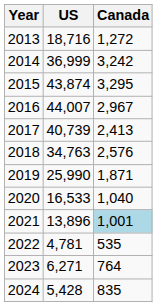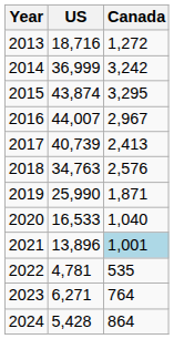 <table class="wikitable">
 <tr>
 <th>Year</th>
 <th>US</th>
 <th>Canada</th>
 </tr>
 <tr>
 <td>2013</td>
 <td>18,716</td>
 <td>1,272</td>
 </tr>
 <tr>
 <td>2014</td>
 <td>36,999</td>
 <td>3,242</td>
 </tr>
 <tr>
 <td>2015</td>
 <td>43,874</td>
 <td>3,295</td>
 </tr>
 <tr>
 <td>2016</td>
 <td>44,007</td>
 <td>2,967</td>
 </tr>
 <tr>
 <td>2017</td>
 <td>40,739</td>
 <td>2,413</td>
 </tr>
 <tr>
 <td>2018</td>
 <td>34,763</td>
 <td>2,576</td>
 </tr>
 <tr>
 <td>2019</td>
 <td>25,990</td>
 <td>1,871</td>
 </tr>
 <tr>
 <td>2020</td>
 <td>16,533</td>
 <td>1,040</td>
 </tr>
 <tr>
 <td>2021</td>
 <td>13,896</td>
 <td style="background: lightblue;">1,001</td>
 </tr>
 <tr>
 <td>2022</td>
 <td>4,781</td>
 <td>535</td>
 </tr>
 <tr>
 <td>2023</td>
 <td>6,271</td>
 <td>764</td>
 </tr>
 <tr>
 <td>2024</td>
 <td>5,428</td>
-<td>835</td>
+<td>864</td>
 </tr>
 </table>
